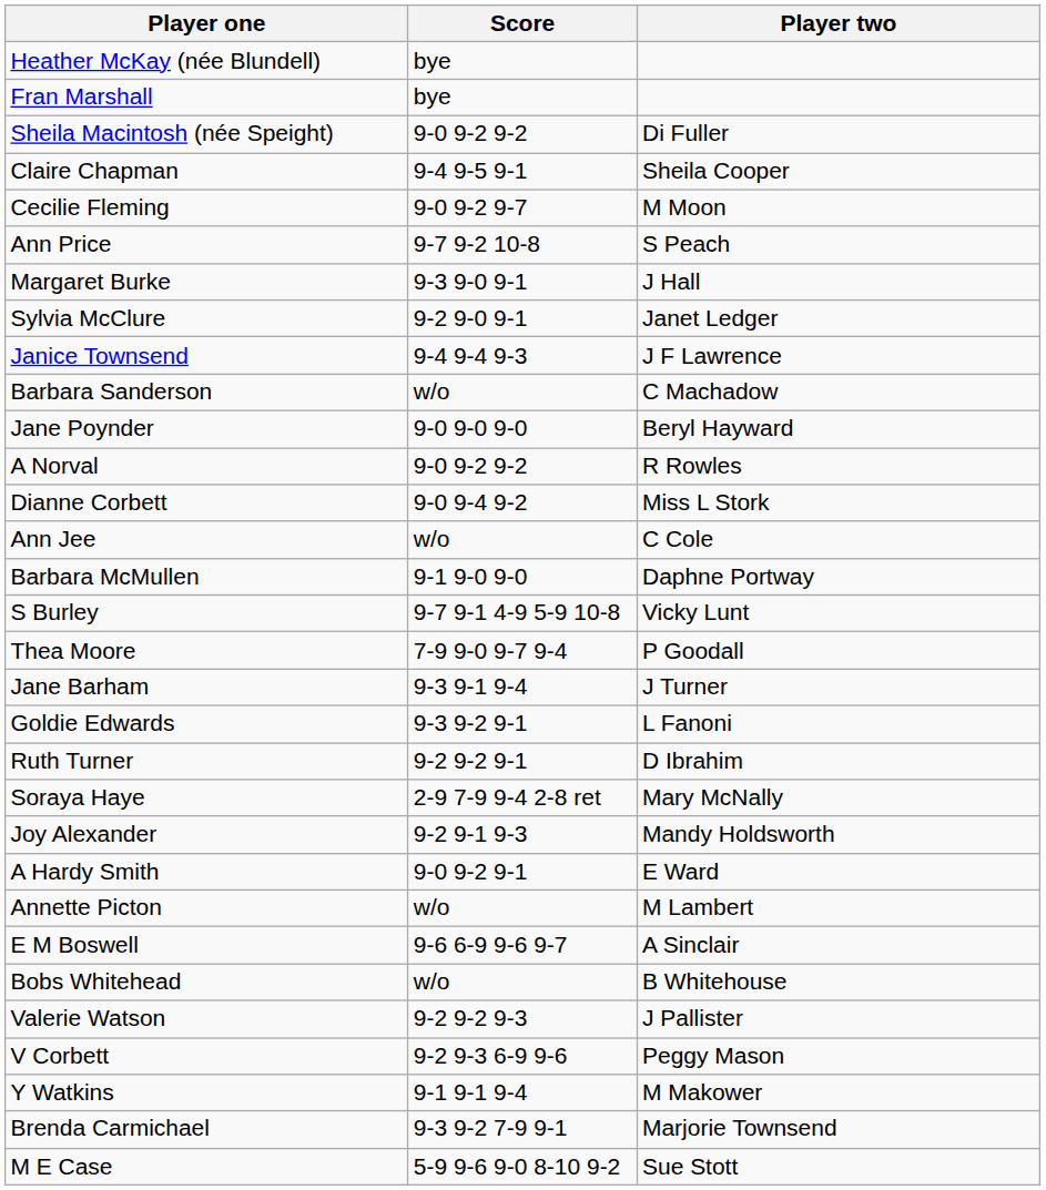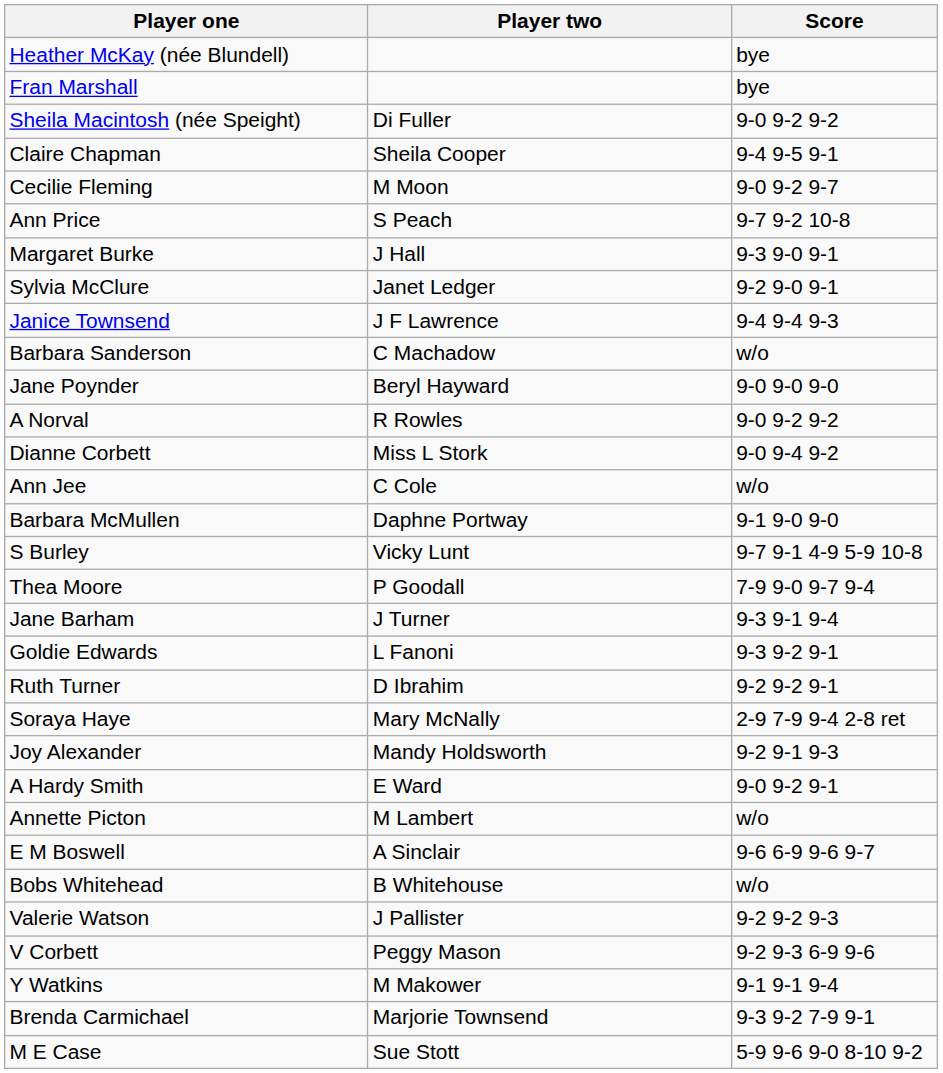 <table class="wikitable">
 <tr>
 <th width=270>Player one</th>
+<th width=270>Player two</th>
 <th width=150>Score</th>
-<th width=270>Player two</th>
 </tr>
 <tr>
 <td><a href='#'>Heather McKay</a> (née Blundell)</td>
+<td></td>
 <td>bye</td>
-<td></td>
 </tr>
 <tr>
 <td><a href='#'>Fran Marshall</a></td>
+<td></td>
 <td>bye</td>
-<td></td>
 </tr>
 <tr>
 <td><a href='#'>Sheila Macintosh</a> (née Speight)</td>
+<td>Di Fuller</td>
 <td>9-0 9-2 9-2</td>
-<td>Di Fuller</td>
 </tr>
 <tr>
 <td>Claire Chapman</td>
+<td>Sheila Cooper</td>
 <td>9-4 9-5 9-1</td>
-<td>Sheila Cooper</td>
 </tr>
 <tr>
 <td>Cecilie Fleming</td>
+<td>M Moon</td>
 <td>9-0 9-2 9-7</td>
-<td>M Moon</td>
 </tr>
 <tr>
 <td>Ann Price</td>
+<td>S Peach</td>
 <td>9-7 9-2 10-8</td>
-<td>S Peach</td>
 </tr>
 <tr>
 <td>Margaret Burke</td>
+<td>J Hall</td>
 <td>9-3 9-0 9-1</td>
-<td>J Hall</td>
 </tr>
 <tr>
 <td>Sylvia McClure</td>
+<td>Janet Ledger</td>
 <td>9-2 9-0 9-1</td>
-<td>Janet Ledger</td>
 </tr>
 <tr>
 <td><a href='#'>Janice Townsend</a></td>
+<td>J F Lawrence</td>
 <td>9-4 9-4 9-3</td>
-<td>J F Lawrence</td>
 </tr>
 <tr>
 <td>Barbara Sanderson</td>
+<td>C Machadow</td>
 <td>w/o</td>
-<td>C Machadow</td>
 </tr>
 <tr>
 <td>Jane Poynder</td>
+<td>Beryl Hayward</td>
 <td>9-0 9-0 9-0</td>
-<td>Beryl Hayward</td>
 </tr>
 <tr>
 <td>A Norval</td>
+<td>R Rowles</td>
 <td>9-0 9-2 9-2</td>
-<td>R Rowles</td>
 </tr>
 <tr>
 <td>Dianne Corbett</td>
+<td> Miss L Stork</td>
 <td>9-0 9-4 9-2</td>
-<td> Miss L Stork</td>
 </tr>
 <tr>
 <td>Ann Jee</td>
+<td>C Cole</td>
 <td>w/o</td>
-<td>C Cole</td>
 </tr>
 <tr>
 <td>Barbara McMullen</td>
+<td>Daphne Portway</td>
 <td>9-1 9-0 9-0</td>
-<td>Daphne Portway</td>
 </tr>
 <tr>
 <td>S Burley</td>
+<td>Vicky Lunt</td>
 <td>9-7 9-1 4-9 5-9 10-8</td>
-<td>Vicky Lunt</td>
 </tr>
 <tr>
 <td>Thea Moore</td>
+<td>P Goodall</td>
 <td>7-9 9-0 9-7 9-4</td>
-<td>P Goodall</td>
 </tr>
 <tr>
 <td>Jane Barham</td>
+<td>J Turner</td>
 <td>9-3 9-1 9-4</td>
-<td>J Turner</td>
 </tr>
 <tr>
 <td>Goldie Edwards</td>
+<td>L Fanoni</td>
 <td>9-3 9-2 9-1</td>
-<td>L Fanoni</td>
 </tr>
 <tr>
 <td>Ruth Turner</td>
+<td>D Ibrahim</td>
 <td>9-2 9-2 9-1</td>
-<td>D Ibrahim</td>
 </tr>
 <tr>
 <td>Soraya Haye</td>
+<td>Mary McNally</td>
 <td>2-9 7-9 9-4 2-8 ret</td>
-<td>Mary McNally</td>
 </tr>
 <tr>
 <td>Joy Alexander</td>
+<td>Mandy Holdsworth</td>
 <td>9-2 9-1 9-3</td>
-<td>Mandy Holdsworth</td>
 </tr>
 <tr>
 <td>A Hardy Smith</td>
+<td>E Ward</td>
 <td>9-0 9-2 9-1</td>
-<td>E Ward</td>
 </tr>
 <tr>
 <td>Annette Picton</td>
+<td>M Lambert</td>
 <td>w/o</td>
-<td>M Lambert</td>
 </tr>
 <tr>
 <td>E M Boswell</td>
+<td>A Sinclair</td>
 <td>9-6 6-9 9-6 9-7</td>
-<td>A Sinclair</td>
 </tr>
 <tr>
 <td>Bobs Whitehead</td>
+<td>B Whitehouse</td>
 <td>w/o</td>
-<td>B Whitehouse</td>
 </tr>
 <tr>
 <td>Valerie Watson</td>
+<td>J Pallister</td>
 <td>9-2 9-2 9-3</td>
-<td>J Pallister</td>
 </tr>
 <tr>
 <td>V Corbett</td>
+<td>Peggy Mason</td>
 <td>9-2 9-3 6-9 9-6</td>
-<td>Peggy Mason</td>
 </tr>
 <tr>
 <td>Y Watkins</td>
+<td>M Makower</td>
 <td>9-1 9-1 9-4</td>
-<td>M Makower</td>
 </tr>
 <tr>
 <td>Brenda Carmichael</td>
+<td>Marjorie Townsend</td>
 <td>9-3 9-2 7-9 9-1</td>
-<td>Marjorie Townsend</td>
 </tr>
 <tr>
 <td>M E Case</td>
+<td>Sue Stott</td>
 <td>5-9 9-6 9-0 8-10 9-2</td>
-<td>Sue Stott</td>
 </tr>
 </table>
